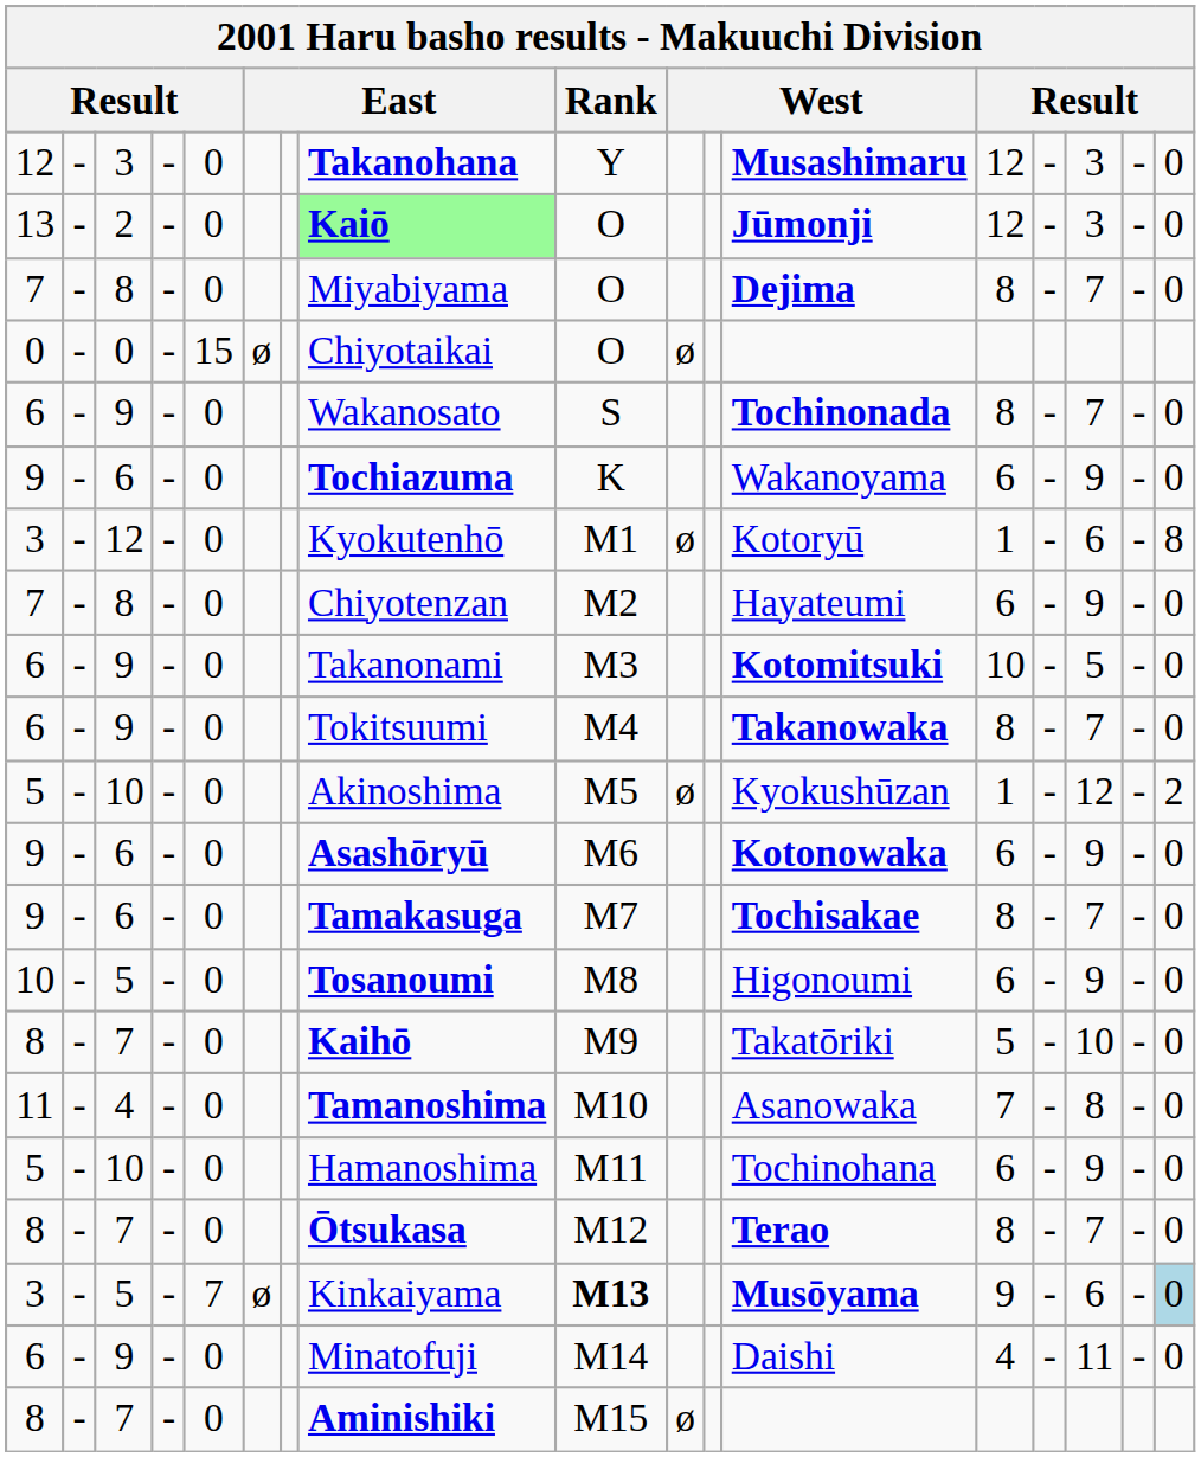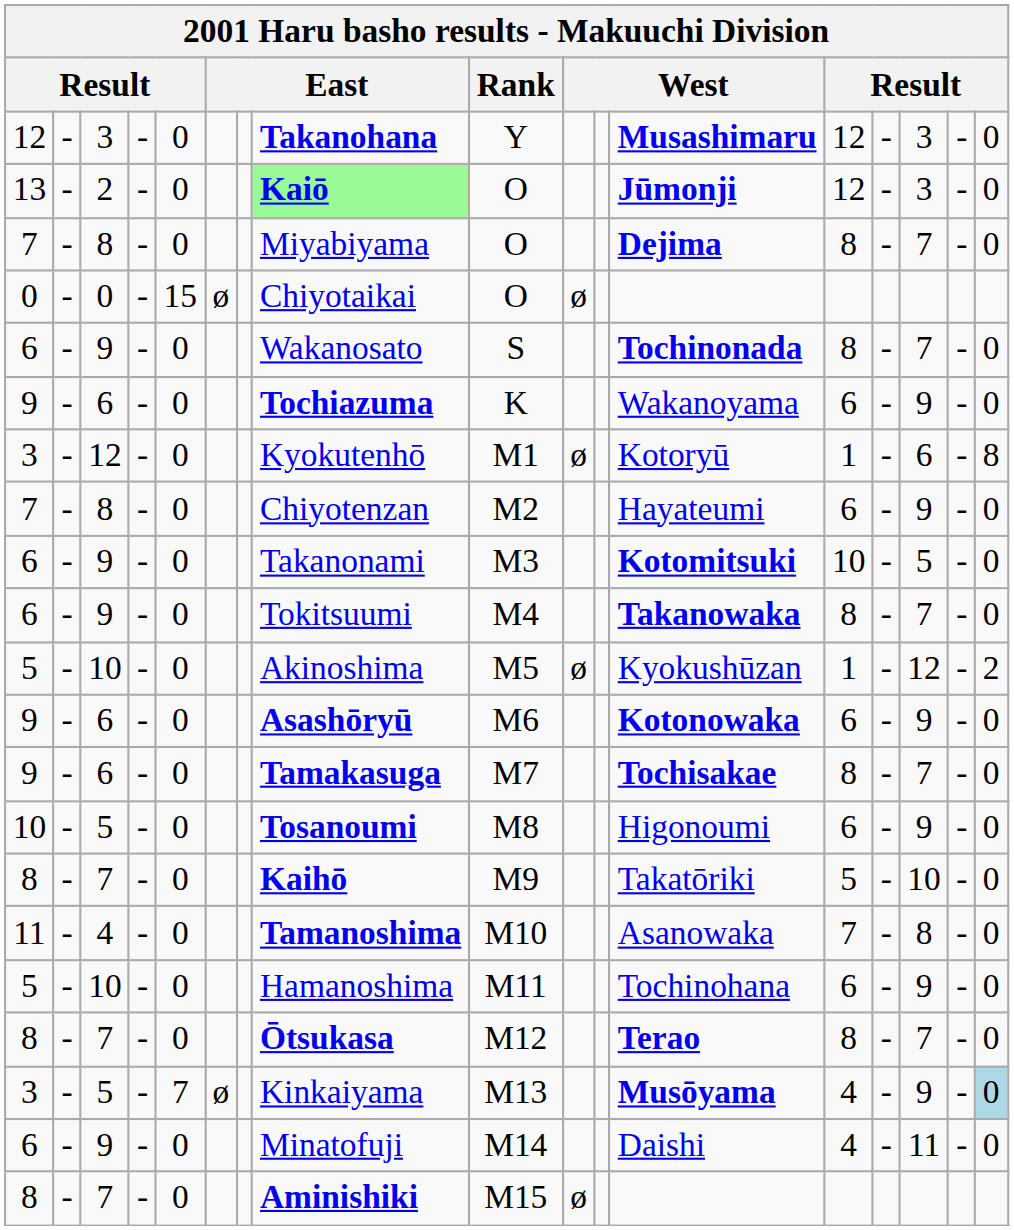 <table class="wikitable">
 <tr>
 <th colspan="17">2001 Haru basho results - Makuuchi Division</th>
 </tr>
 <tr>
 <th colspan="5">Result</th>
 <th colspan="3">East</th>
 <th>Rank</th>
 <th colspan="3">West</th>
 <th colspan="5">Result</th>
 </tr>
 <tr>
 <td align=center>12</td>
 <td align=center>-</td>
 <td align=center>3</td>
 <td align=center>-</td>
 <td align=center>0</td>
 <td align=center></td>
 <td align=center></td>
 <td><strong><a href='#'>Takanohana</a></strong></td>
 <td align=center>Y</td>
 <td align=center></td>
 <td align=center></td>
 <td><strong><a href='#'>Musashimaru</a></strong></td>
 <td align=center>12</td>
 <td align=center>-</td>
 <td align=center>3</td>
 <td align=center>-</td>
 <td align=center>0</td>
 </tr>
 <tr>
 <td align=center>13</td>
 <td align=center>-</td>
 <td align=center>2</td>
 <td align=center>-</td>
 <td align=center>0</td>
 <td align=center></td>
 <td align=center></td>
 <td style="background: PaleGreen;"><strong><a href='#'>Kaiō</a></strong></td>
 <td align=center>O</td>
 <td align=center></td>
 <td align=center></td>
 <td><strong><a href='#'>Jūmonji</a></strong></td>
 <td align=center>12</td>
 <td align=center>-</td>
 <td align=center>3</td>
 <td align=center>-</td>
 <td align=center>0</td>
 </tr>
 <tr>
 <td align=center>7</td>
 <td align=center>-</td>
 <td align=center>8</td>
 <td align=center>-</td>
 <td align=center>0</td>
 <td align=center></td>
 <td align=center></td>
 <td><a href='#'>Miyabiyama</a></td>
 <td align=center>O</td>
 <td align=center></td>
 <td align=center></td>
 <td><strong><a href='#'>Dejima</a></strong></td>
 <td align=center>8</td>
 <td align=center>-</td>
 <td align=center>7</td>
 <td align=center>-</td>
 <td align=center>0</td>
 </tr>
 <tr>
 <td align=center>0</td>
 <td align=center>-</td>
 <td align=center>0</td>
 <td align=center>-</td>
 <td align=center>15</td>
 <td align=center>ø</td>
 <td align=center></td>
 <td><a href='#'>Chiyotaikai</a></td>
 <td align=center>O</td>
 <td align=center>ø</td>
 <td align=center></td>
 <td></td>
 <td align=center></td>
 <td align=center></td>
 <td align=center></td>
 <td align=center></td>
 <td align=center></td>
 </tr>
 <tr>
 <td align=center>6</td>
 <td align=center>-</td>
 <td align=center>9</td>
 <td align=center>-</td>
 <td align=center>0</td>
 <td align=center></td>
 <td align=center></td>
 <td><a href='#'>Wakanosato</a></td>
 <td align=center>S</td>
 <td align=center></td>
 <td align=center></td>
 <td><strong><a href='#'>Tochinonada</a></strong></td>
 <td align=center>8</td>
 <td align=center>-</td>
 <td align=center>7</td>
 <td align=center>-</td>
 <td align=center>0</td>
 </tr>
 <tr>
 <td align=center>9</td>
 <td align=center>-</td>
 <td align=center>6</td>
 <td align=center>-</td>
 <td align=center>0</td>
 <td align=center></td>
 <td align=center></td>
 <td><strong><a href='#'>Tochiazuma</a></strong></td>
 <td align=center>K</td>
 <td align=center></td>
 <td align=center></td>
 <td><a href='#'>Wakanoyama</a></td>
 <td align=center>6</td>
 <td align=center>-</td>
 <td align=center>9</td>
 <td align=center>-</td>
 <td align=center>0</td>
 </tr>
 <tr>
 <td align=center>3</td>
 <td align=center>-</td>
 <td align=center>12</td>
 <td align=center>-</td>
 <td align=center>0</td>
 <td align=center></td>
 <td align=center></td>
 <td><a href='#'>Kyokutenhō</a></td>
 <td align=center>M1</td>
 <td align=center>ø</td>
 <td align=center></td>
 <td><a href='#'>Kotoryū</a></td>
 <td align=center>1</td>
 <td align=center>-</td>
 <td align=center>6</td>
 <td align=center>-</td>
 <td align=center>8</td>
 </tr>
 <tr>
 <td align=center>7</td>
 <td align=center>-</td>
 <td align=center>8</td>
 <td align=center>-</td>
 <td align=center>0</td>
 <td align=center></td>
 <td align=center></td>
 <td><a href='#'>Chiyotenzan</a></td>
 <td align=center>M2</td>
 <td align=center></td>
 <td align=center></td>
 <td><a href='#'>Hayateumi</a></td>
 <td align=center>6</td>
 <td align=center>-</td>
 <td align=center>9</td>
 <td align=center>-</td>
 <td align=center>0</td>
 </tr>
 <tr>
 <td align=center>6</td>
 <td align=center>-</td>
 <td align=center>9</td>
 <td align=center>-</td>
 <td align=center>0</td>
 <td align=center></td>
 <td align=center></td>
 <td><a href='#'>Takanonami</a></td>
 <td align=center>M3</td>
 <td align=center></td>
 <td align=center></td>
 <td><strong><a href='#'>Kotomitsuki</a></strong></td>
 <td align=center>10</td>
 <td align=center>-</td>
 <td align=center>5</td>
 <td align=center>-</td>
 <td align=center>0</td>
 </tr>
 <tr>
 <td align=center>6</td>
 <td align=center>-</td>
 <td align=center>9</td>
 <td align=center>-</td>
 <td align=center>0</td>
 <td align=center></td>
 <td align=center></td>
 <td><a href='#'>Tokitsuumi</a></td>
 <td align=center>M4</td>
 <td align=center></td>
 <td align=center></td>
 <td><strong><a href='#'>Takanowaka</a></strong></td>
 <td align=center>8</td>
 <td align=center>-</td>
 <td align=center>7</td>
 <td align=center>-</td>
 <td align=center>0</td>
 </tr>
 <tr>
 <td align=center>5</td>
 <td align=center>-</td>
 <td align=center>10</td>
 <td align=center>-</td>
 <td align=center>0</td>
 <td align=center></td>
 <td align=center></td>
 <td><a href='#'>Akinoshima</a></td>
 <td align=center>M5</td>
 <td align=center>ø</td>
 <td align=center></td>
 <td><a href='#'>Kyokushūzan</a></td>
 <td align=center>1</td>
 <td align=center>-</td>
 <td align=center>12</td>
 <td align=center>-</td>
 <td align=center>2</td>
 </tr>
 <tr>
 <td align=center>9</td>
 <td align=center>-</td>
 <td align=center>6</td>
 <td align=center>-</td>
 <td align=center>0</td>
 <td align=center></td>
 <td align=center></td>
 <td><strong><a href='#'>Asashōryū</a></strong></td>
 <td align=center>M6</td>
 <td align=center></td>
 <td align=center></td>
 <td><strong><a href='#'>Kotonowaka</a></strong></td>
 <td align=center>6</td>
 <td align=center>-</td>
 <td align=center>9</td>
 <td align=center>-</td>
 <td align=center>0</td>
 </tr>
 <tr>
 <td align=center>9</td>
 <td align=center>-</td>
 <td align=center>6</td>
 <td align=center>-</td>
 <td align=center>0</td>
 <td align=center></td>
 <td align=center></td>
 <td><strong><a href='#'>Tamakasuga</a></strong></td>
 <td align=center>M7</td>
 <td align=center></td>
 <td align=center></td>
 <td><strong><a href='#'>Tochisakae</a></strong></td>
 <td align=center>8</td>
 <td align=center>-</td>
 <td align=center>7</td>
 <td align=center>-</td>
 <td align=center>0</td>
 </tr>
 <tr>
 <td align=center>10</td>
 <td align=center>-</td>
 <td align=center>5</td>
 <td align=center>-</td>
 <td align=center>0</td>
 <td align=center></td>
 <td align=center></td>
 <td><strong><a href='#'>Tosanoumi</a></strong></td>
 <td align=center>M8</td>
 <td align=center></td>
 <td align=center></td>
 <td><a href='#'>Higonoumi</a></td>
 <td align=center>6</td>
 <td align=center>-</td>
 <td align=center>9</td>
 <td align=center>-</td>
 <td align=center>0</td>
 </tr>
 <tr>
 <td align=center>8</td>
 <td align=center>-</td>
 <td align=center>7</td>
 <td align=center>-</td>
 <td align=center>0</td>
 <td align=center></td>
 <td align=center></td>
 <td><strong><a href='#'>Kaihō</a></strong></td>
 <td align=center>M9</td>
 <td align=center></td>
 <td align=center></td>
 <td><a href='#'>Takatōriki</a></td>
 <td align=center>5</td>
 <td align=center>-</td>
 <td align=center>10</td>
 <td align=center>-</td>
 <td align=center>0</td>
 </tr>
 <tr>
 <td align=center>11</td>
 <td align=center>-</td>
 <td align=center>4</td>
 <td align=center>-</td>
 <td align=center>0</td>
 <td align=center></td>
 <td align=center></td>
 <td><strong><a href='#'>Tamanoshima</a></strong></td>
 <td align=center>M10</td>
 <td align=center></td>
 <td align=center></td>
 <td><a href='#'>Asanowaka</a></td>
 <td align=center>7</td>
 <td align=center>-</td>
 <td align=center>8</td>
 <td align=center>-</td>
 <td align=center>0</td>
 </tr>
 <tr>
 <td align=center>5</td>
 <td align=center>-</td>
 <td align=center>10</td>
 <td align=center>-</td>
 <td align=center>0</td>
 <td align=center></td>
 <td align=center></td>
 <td><a href='#'>Hamanoshima</a></td>
 <td align=center>M11</td>
 <td align=center></td>
 <td align=center></td>
 <td><a href='#'>Tochinohana</a></td>
 <td align=center>6</td>
 <td align=center>-</td>
 <td align=center>9</td>
 <td align=center>-</td>
 <td align=center>0</td>
 </tr>
 <tr>
 <td align=center>8</td>
 <td align=center>-</td>
 <td align=center>7</td>
 <td align=center>-</td>
 <td align=center>0</td>
 <td align=center></td>
 <td align=center></td>
 <td><strong><a href='#'>Ōtsukasa</a></strong></td>
 <td align=center>M12</td>
 <td align=center></td>
 <td align=center></td>
 <td><strong><a href='#'>Terao</a></strong></td>
 <td align=center>8</td>
 <td align=center>-</td>
 <td align=center>7</td>
 <td align=center>-</td>
 <td align=center>0</td>
 </tr>
 <tr>
 <td align=center>3</td>
 <td align=center>-</td>
 <td align=center>5</td>
 <td align=center>-</td>
 <td align=center>7</td>
 <td align=center>ø</td>
 <td align=center></td>
 <td><a href='#'>Kinkaiyama</a></td>
-<td align=center><strong>M13</strong></td>
+<td align=center>M13</td>
 <td align=center></td>
 <td align=center></td>
 <td><strong><a href='#'>Musōyama</a></strong></td>
+<td align=center>4</td>
+<td align=center>-</td>
 <td align=center>9</td>
-<td align=center>-</td>
-<td align=center>6</td>
 <td align=center>-</td>
 <td align=center style="background: lightblue;">0</td>
 </tr>
 <tr>
 <td align=center>6</td>
 <td align=center>-</td>
 <td align=center>9</td>
 <td align=center>-</td>
 <td align=center>0</td>
 <td align=center></td>
 <td align=center></td>
 <td><a href='#'>Minatofuji</a></td>
 <td align=center>M14</td>
 <td align=center></td>
 <td align=center></td>
 <td><a href='#'>Daishi</a></td>
 <td align=center>4</td>
 <td align=center>-</td>
 <td align=center>11</td>
 <td align=center>-</td>
 <td align=center>0</td>
 </tr>
 <tr>
 <td align=center>8</td>
 <td align=center>-</td>
 <td align=center>7</td>
 <td align=center>-</td>
 <td align=center>0</td>
 <td align=center></td>
 <td align=center></td>
 <td><strong><a href='#'>Aminishiki</a></strong></td>
 <td align=center>M15</td>
 <td align=center>ø</td>
 <td align=center></td>
 <td></td>
 <td align=center></td>
 <td align=center></td>
 <td align=center></td>
 <td align=center></td>
 <td align=center></td>
 </tr>
 </table>
